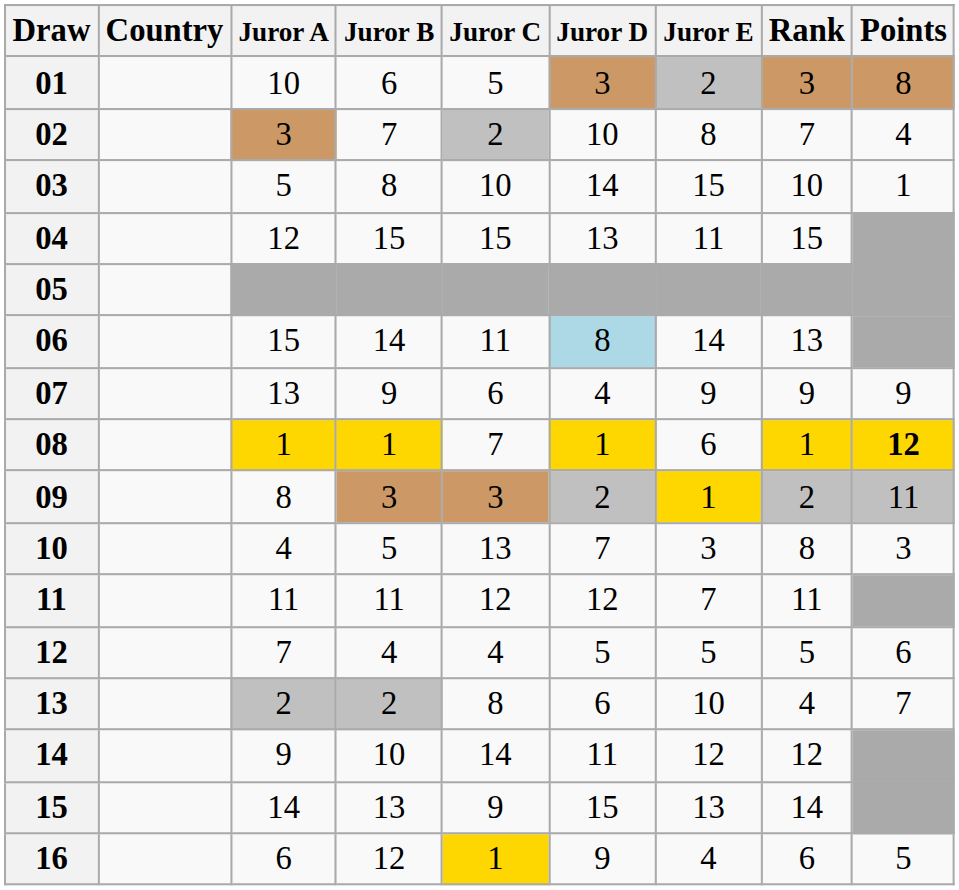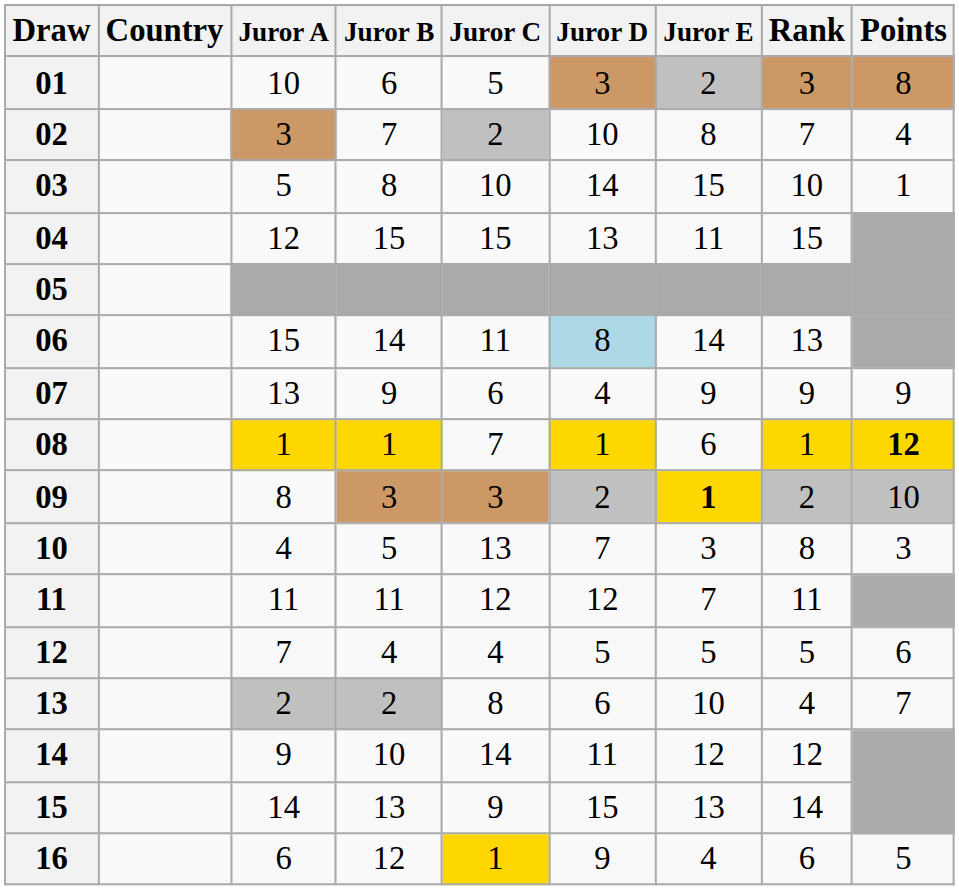 <table class="sortable wikitable collapsible plainrowheaders" style="text-align:center;">
 <tr>
 </tr>
 <tr>
 <th scope="col">Draw</th>
 <th scope="col">Country</th>
 <th scope="col"><small>Juror A</small></th>
 <th scope="col"><small>Juror B</small></th>
 <th scope="col"><small>Juror C</small></th>
 <th scope="col"><small>Juror D</small></th>
 <th scope="col"><small>Juror E</small></th>
 <th scope="col">Rank</th>
 <th scope="col">Points</th>
 </tr>
 <tr>
 <th scope="row" style="text-align:center;">01</th>
 <td style="text-align:left;"></td>
 <td>10</td>
 <td>6</td>
 <td>5</td>
 <td style="background:#CC9966;">3</td>
 <td style="background:silver;">2</td>
 <td style="background:#CC9966;">3</td>
 <td style="background:#CC9966;">8</td>
 </tr>
 <tr>
 <th scope="row" style="text-align:center;">02</th>
 <td style="text-align:left;"></td>
 <td style="background:#CC9966;">3</td>
 <td>7</td>
 <td style="background:silver;">2</td>
 <td>10</td>
 <td>8</td>
 <td>7</td>
 <td>4</td>
 </tr>
 <tr>
 <th scope="row" style="text-align:center;">03</th>
 <td style="text-align:left;"></td>
 <td>5</td>
 <td>8</td>
 <td>10</td>
 <td>14</td>
 <td>15</td>
 <td>10</td>
 <td>1</td>
 </tr>
 <tr>
 <th scope="row" style="text-align:center;">04</th>
 <td style="text-align:left;"></td>
 <td>12</td>
 <td>15</td>
 <td>15</td>
 <td>13</td>
 <td>11</td>
 <td>15</td>
 <td style="background:#AAAAAA;"></td>
 </tr>
 <tr class="sortbottom">
 <th scope="row" style="text-align:center;">05</th>
 <td style="text-align:left;"></td>
 <td style="background:#AAAAAA;"></td>
 <td style="background:#AAAAAA;"></td>
 <td style="background:#AAAAAA;"></td>
 <td style="background:#AAAAAA;"></td>
 <td style="background:#AAAAAA;"></td>
 <td style="background:#AAAAAA;"></td>
 <td style="background:#AAAAAA;"></td>
 </tr>
 <tr>
 <th scope="row" style="text-align:center;">06</th>
 <td style="text-align:left;"></td>
 <td>15</td>
 <td>14</td>
 <td>11</td>
 <td style="background: lightblue;">8</td>
 <td>14</td>
 <td>13</td>
 <td style="background:#AAAAAA;"></td>
 </tr>
 <tr>
 <th scope="row" style="text-align:center;">07</th>
 <td style="text-align:left;"></td>
 <td>13</td>
 <td>9</td>
 <td>6</td>
 <td>4</td>
 <td>9</td>
 <td>9</td>
 <td>9</td>
 </tr>
 <tr>
 <th scope="row" style="text-align:center;">08</th>
 <td style="text-align:left;"></td>
 <td style="background:gold;">1</td>
 <td style="background:gold;">1</td>
 <td>7</td>
 <td style="background:gold;">1</td>
 <td>6</td>
 <td style="background:gold;">1</td>
 <td style="background:gold;"><strong>12</strong></td>
 </tr>
 <tr>
 <th scope="row" style="text-align:center;">09</th>
 <td style="text-align:left;"></td>
 <td>8</td>
 <td style="background:#CC9966;">3</td>
 <td style="background:#CC9966;">3</td>
 <td style="background:silver;">2</td>
-<td style="background:gold;">1</td>
+<td style="background:gold;"><strong>1</strong></td>
 <td style="background:silver;">2</td>
-<td style="background:silver;">11</td>
+<td style="background:silver;">10</td>
 </tr>
 <tr>
 <th scope="row" style="text-align:center;">10</th>
 <td style="text-align:left;"></td>
 <td>4</td>
 <td>5</td>
 <td>13</td>
 <td>7</td>
 <td>3</td>
 <td>8</td>
 <td>3</td>
 </tr>
 <tr>
 <th scope="row" style="text-align:center;">11</th>
 <td style="text-align:left;"></td>
 <td>11</td>
 <td>11</td>
 <td>12</td>
 <td>12</td>
 <td>7</td>
 <td>11</td>
 <td style="background:#AAAAAA;"></td>
 </tr>
 <tr>
 <th scope="row" style="text-align:center;">12</th>
 <td style="text-align:left;"></td>
 <td>7</td>
 <td>4</td>
 <td>4</td>
 <td>5</td>
 <td>5</td>
 <td>5</td>
 <td>6</td>
 </tr>
 <tr>
 <th scope="row" style="text-align:center;">13</th>
 <td style="text-align:left;"></td>
 <td style="background:silver;">2</td>
 <td style="background:silver;">2</td>
 <td>8</td>
 <td>6</td>
 <td>10</td>
 <td>4</td>
 <td>7</td>
 </tr>
 <tr>
 <th scope="row" style="text-align:center;">14</th>
 <td style="text-align:left;"></td>
 <td>9</td>
 <td>10</td>
 <td>14</td>
 <td>11</td>
 <td>12</td>
 <td>12</td>
 <td style="background:#AAAAAA;"></td>
 </tr>
 <tr>
 <th scope="row" style="text-align:center;">15</th>
 <td style="text-align:left;"></td>
 <td>14</td>
 <td>13</td>
 <td>9</td>
 <td>15</td>
 <td>13</td>
 <td>14</td>
 <td style="background:#AAAAAA;"></td>
 </tr>
 <tr>
 <th scope="row" style="text-align:center;">16</th>
 <td style="text-align:left;"></td>
 <td>6</td>
 <td>12</td>
 <td style="background:gold;">1</td>
 <td>9</td>
 <td>4</td>
 <td>6</td>
 <td>5</td>
 </tr>
 </table>
